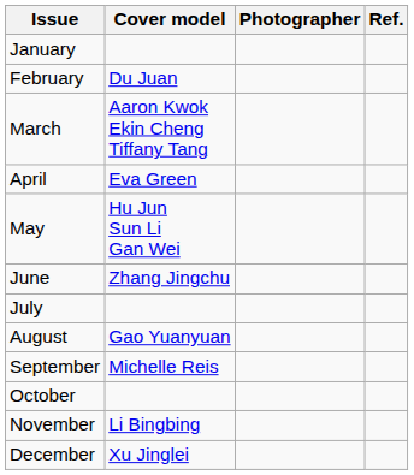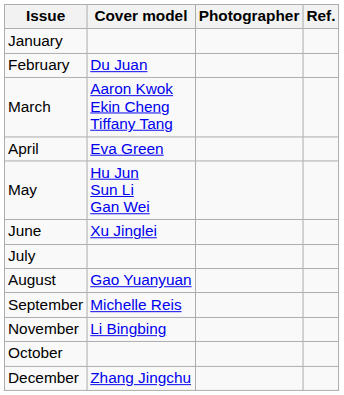 <table class="sortable wikitable">
 <tr>
 <th>Issue</th>
 <th>Cover model</th>
 <th>Photographer</th>
 <th>Ref.</th>
 </tr>
 <tr>
 <td>January</td>
 <td></td>
 <td></td>
 <td></td>
 </tr>
 <tr>
 <td>February</td>
 <td><a href='#'>Du Juan</a></td>
 <td></td>
 <td></td>
 </tr>
 <tr>
 <td>March</td>
 <td><a href='#'>Aaron Kwok</a><br><a href='#'>Ekin Cheng</a><br><a href='#'>Tiffany Tang</a></td>
 <td></td>
 <td></td>
 </tr>
 <tr>
 <td>April</td>
 <td><a href='#'>Eva Green</a></td>
 <td></td>
 <td></td>
 </tr>
 <tr>
 <td>May</td>
 <td><a href='#'>Hu Jun</a><br><a href='#'>Sun Li</a><br><a href='#'>Gan Wei</a></td>
 <td></td>
 <td></td>
 </tr>
 <tr>
 <td>June</td>
-<td><a href='#'>Zhang Jingchu</a></td>
+<td><a href='#'>Xu Jinglei</a></td>
 <td></td>
 <td></td>
 </tr>
 <tr>
 <td>July</td>
 <td></td>
 <td></td>
 <td></td>
 </tr>
 <tr>
 <td>August</td>
 <td><a href='#'>Gao Yuanyuan</a></td>
 <td></td>
 <td></td>
 </tr>
 <tr>
 <td>September</td>
 <td><a href='#'>Michelle Reis</a></td>
 <td></td>
 <td></td>
 </tr>
 <tr>
+<td>November</td>
+<td><a href='#'>Li Bingbing</a></td>
+<td></td>
+<td></td>
+</tr>
+<tr>
 <td>October</td>
 <td></td>
 <td></td>
 <td></td>
 </tr>
 <tr>
-<td>November</td>
-<td><a href='#'>Li Bingbing</a></td>
-<td></td>
-<td></td>
-</tr>
-<tr>
 <td>December</td>
-<td><a href='#'>Xu Jinglei</a></td>
+<td><a href='#'>Zhang Jingchu</a></td>
 <td></td>
 <td></td>
 </tr>
 </table>
